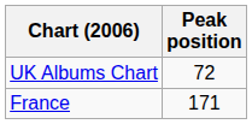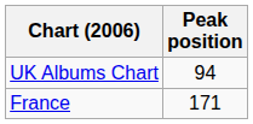 <table class="wikitable sortable">
 <tr>
 <th>Chart (2006)</th>
 <th>Peak<br>position</th>
 </tr>
 <tr>
 <td align="left"><a href='#'>UK Albums Chart</a></td>
-<td align="center">72</td>
+<td align="center">94</td>
 </tr>
 <tr>
 <td align="left"><a href='#'>France</a></td>
 <td align="center">171</td>
 </tr>
 </table>
